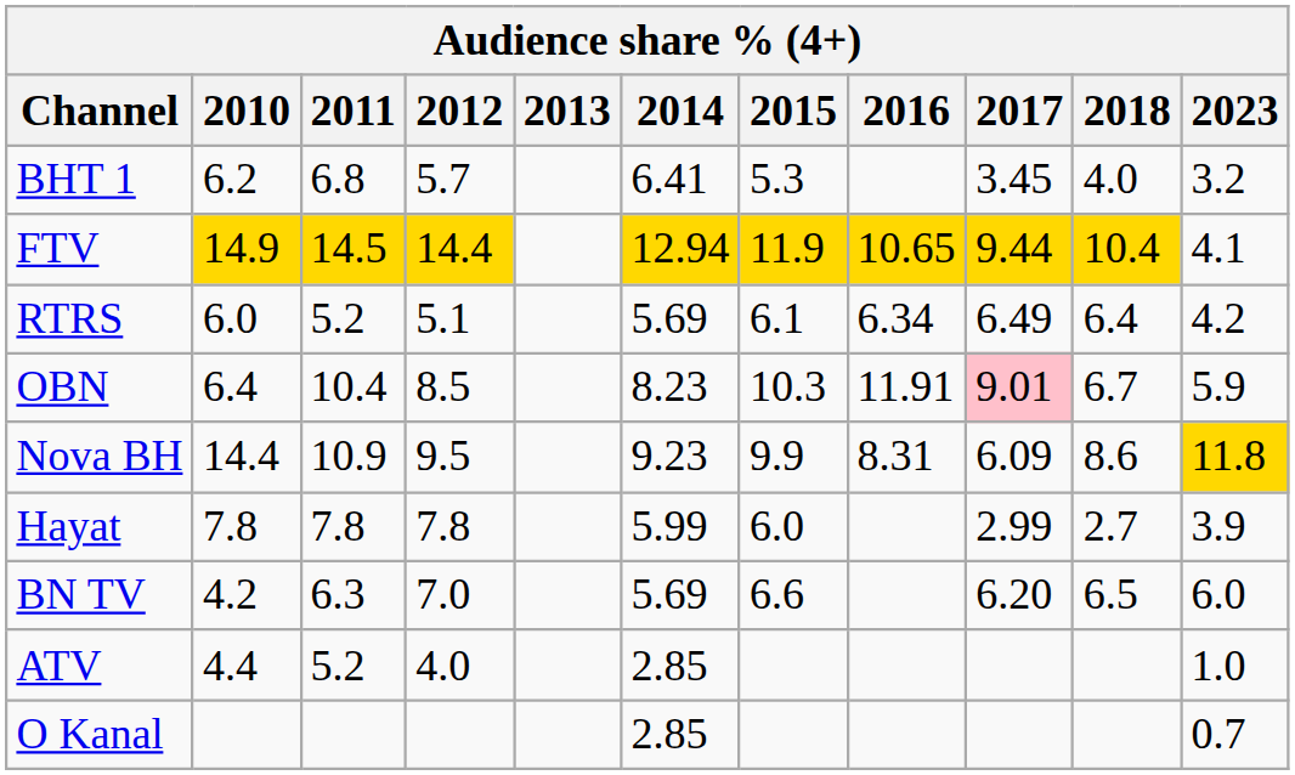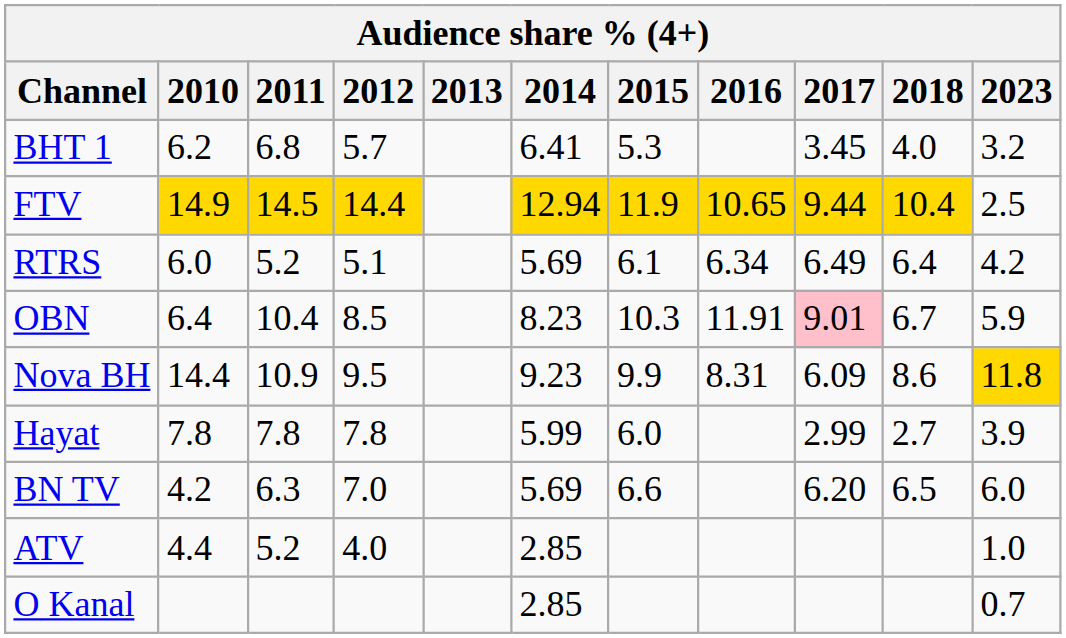 <table class="wikitable">
 <tr>
 <th colspan="16">Audience share % (4+)</th>
 </tr>
 <tr>
 <th>Channel</th>
 <th>2010</th>
 <th>2011</th>
 <th>2012</th>
 <th>2013</th>
 <th>2014</th>
 <th>2015</th>
 <th>2016</th>
 <th>2017</th>
 <th>2018</th>
 <th>2023</th>
 </tr>
 <tr>
 <td><a href='#'>BHT 1</a></td>
 <td>6.2</td>
 <td>6.8</td>
 <td>5.7</td>
 <td></td>
 <td>6.41</td>
 <td>5.3</td>
 <td></td>
 <td>3.45</td>
 <td>4.0</td>
 <td>3.2</td>
 </tr>
 <tr>
 <td><a href='#'>FTV</a></td>
 <td bgcolor=#FFD800>14.9</td>
 <td bgcolor=#FFD800>14.5</td>
 <td bgcolor=#FFD800>14.4</td>
 <td></td>
 <td bgcolor=#FFD800>12.94</td>
 <td bgcolor=#FFD800>11.9</td>
 <td bgcolor=#FFD800>10.65</td>
 <td bgcolor=#FFD800>9.44</td>
 <td bgcolor=#FFD800>10.4</td>
-<td>4.1</td>
+<td>2.5</td>
 </tr>
 <tr>
 <td><a href='#'>RTRS</a></td>
 <td>6.0</td>
 <td>5.2</td>
 <td>5.1</td>
 <td></td>
 <td>5.69</td>
 <td>6.1</td>
 <td>6.34</td>
 <td>6.49</td>
 <td>6.4</td>
 <td>4.2</td>
 </tr>
 <tr>
 <td><a href='#'>OBN</a></td>
 <td>6.4</td>
 <td>10.4</td>
 <td>8.5</td>
 <td></td>
 <td>8.23</td>
 <td>10.3</td>
 <td>11.91</td>
 <td style="background: pink;">9.01</td>
 <td>6.7</td>
 <td>5.9</td>
 </tr>
 <tr>
 <td><a href='#'>Nova BH</a></td>
 <td>14.4</td>
 <td>10.9</td>
 <td>9.5</td>
 <td></td>
 <td>9.23</td>
 <td>9.9</td>
 <td>8.31</td>
 <td>6.09</td>
 <td>8.6</td>
 <td bgcolor=#FFD800>11.8</td>
 </tr>
 <tr>
 <td><a href='#'>Hayat</a></td>
 <td>7.8</td>
 <td>7.8</td>
 <td>7.8</td>
 <td></td>
 <td>5.99</td>
 <td>6.0</td>
 <td></td>
 <td>2.99</td>
 <td>2.7</td>
 <td>3.9</td>
 </tr>
 <tr>
 <td><a href='#'>BN TV</a></td>
 <td>4.2</td>
 <td>6.3</td>
 <td>7.0</td>
 <td></td>
 <td>5.69</td>
 <td>6.6</td>
 <td></td>
 <td>6.20</td>
 <td>6.5</td>
 <td>6.0</td>
 </tr>
 <tr>
 <td><a href='#'>ATV</a></td>
 <td>4.4</td>
 <td>5.2</td>
 <td>4.0</td>
 <td></td>
 <td>2.85</td>
 <td></td>
 <td></td>
 <td></td>
 <td></td>
 <td>1.0</td>
 </tr>
 <tr>
 <td><a href='#'>O Kanal</a></td>
 <td></td>
 <td></td>
 <td></td>
 <td></td>
 <td>2.85</td>
 <td></td>
 <td></td>
 <td></td>
 <td></td>
 <td>0.7</td>
 </tr>
 </table>
